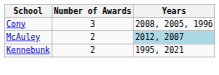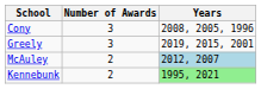 <table class="wikitable sortable">
 <tr>
 <th>School</th>
 <th>Number of Awards</th>
 <th>Years</th>
 </tr>
 <tr>
 <td><a href='#'>Cony</a></td>
 <td align=center>3</td>
 <td>2008, 2005, 1996</td>
 </tr>
 <tr>
+<td><a href='#'>Greely</a></td>
+<td align=center>3</td>
+<td>2019, 2015, 2001</td>
+</tr>
+<tr>
 <td><a href='#'>McAuley</a></td>
 <td align=center>2</td>
 <td style="background: lightblue;">2012, 2007</td>
 </tr>
 <tr>
 <td><a href='#'>Kennebunk</a></td>
 <td align=center>2</td>
-<td>1995, 2021</td>
+<td style="background: lightgreen;">1995, 2021</td>
 </tr>
 </table>
